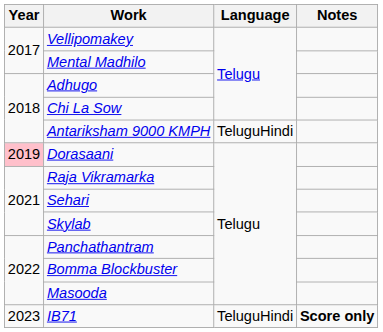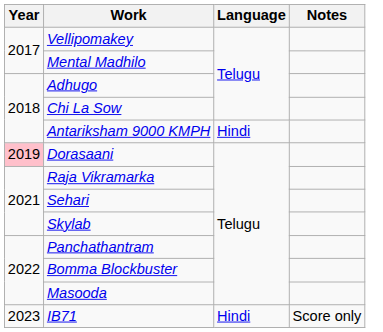 <table class="wikitable">
 <tr>
 <th>Year</th>
 <th>Work</th>
 <th>Language</th>
 <th>Notes</th>
 </tr>
 <tr>
 <td rowspan="2">2017</td>
 <td><em><a href='#'>Vellipomakey</a></em></td>
 <td rowspan="4"><a href='#'>Telugu</a></td>
 <td></td>
 </tr>
 <tr>
 <td><em><a href='#'>Mental Madhilo</a></em></td>
 <td></td>
 </tr>
 <tr>
 <td rowspan="3">2018</td>
 <td><em><a href='#'>Adhugo</a></em></td>
 <td></td>
 </tr>
 <tr>
 <td><em><a href='#'>Chi La Sow</a></em></td>
 <td></td>
 </tr>
 <tr>
 <td><em><a href='#'>Antariksham 9000 KMPH</a></em></td>
-<td>TeluguHindi</td>
+<td><a href='#'>Hindi</a></td>
 <td></td>
 </tr>
 <tr>
 <td style="background: pink;">2019</td>
 <td><em><a href='#'>Dorasaani</a></em></td>
 <td rowspan="7">Telugu</td>
 <td></td>
 </tr>
 <tr>
 <td rowspan="3">2021</td>
 <td><em><a href='#'>Raja Vikramarka</a></em></td>
 <td></td>
 </tr>
 <tr>
 <td><em><a href='#'>Sehari</a></em></td>
 <td></td>
 </tr>
 <tr>
 <td><em><a href='#'>Skylab</a></em></td>
 <td></td>
 </tr>
 <tr>
 <td rowspan="3">2022</td>
 <td><em><a href='#'>Panchathantram</a></em></td>
 <td></td>
 </tr>
 <tr>
 <td><em><a href='#'>Bomma Blockbuster</a></em></td>
 <td></td>
 </tr>
 <tr>
 <td><em><a href='#'>Masooda</a></em></td>
 <td></td>
 </tr>
 <tr>
 <td>2023</td>
 <td><em><a href='#'>IB71</a></em></td>
-<td>TeluguHindi</td>
-<td><strong>Score only</strong></td>
+<td><a href='#'>Hindi</a></td>
+<td>Score only</td>
 </tr>
 </table>
